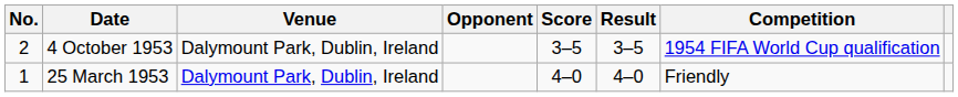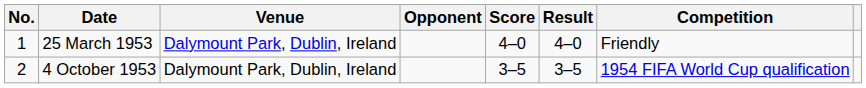 <table class="wikitable sortable">
 <tr>
 <th scope="col">No.</th>
 <th scope="col">Date</th>
 <th scope="col">Venue</th>
 <th scope="col">Opponent</th>
 <th scope="col">Score</th>
 <th scope="col">Result</th>
 <th scope="col">Competition</th>
 <th scope="col" class="unsortable"></th>
 </tr>
 <tr>
+<td align="center">1</td>
+<td>25 March 1953</td>
+<td><a href='#'>Dalymount Park</a>, <a href='#'>Dublin</a>, Ireland</td>
+<td></td>
+<td align="center">4–0</td>
+<td align="center">4–0</td>
+<td>Friendly</td>
+<td></td>
+</tr>
+<tr>
 <td align="center">2</td>
 <td>4 October 1953</td>
 <td>Dalymount Park, Dublin, Ireland</td>
 <td></td>
 <td align="center">3–5</td>
 <td align="center">3–5</td>
 <td><a href='#'>1954 FIFA World Cup qualification</a></td>
 <td></td>
 </tr>
-<tr>
-<td align="center">1</td>
-<td>25 March 1953</td>
-<td><a href='#'>Dalymount Park</a>, <a href='#'>Dublin</a>, Ireland</td>
-<td></td>
-<td align="center">4–0</td>
-<td align="center">4–0</td>
-<td>Friendly</td>
-<td></td>
-</tr>
 </table>
